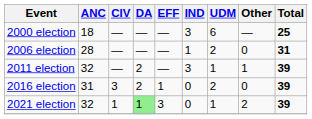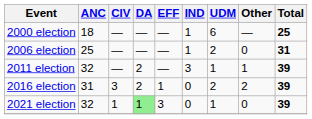 <table class="wikitable">
 <tr>
 <th>Event</th>
 <th><a href='#'>ANC</a></th>
 <th><a href='#'>CIV</a></th>
 <th><a href='#'>DA</a></th>
 <th><a href='#'>EFF</a></th>
 <th><a href='#'>IND</a></th>
 <th><a href='#'>UDM</a></th>
 <th>Other</th>
 <th>Total</th>
 </tr>
 <tr>
 <td><a href='#'>2000 election</a></td>
 <td>18</td>
 <td>—</td>
 <td>—</td>
 <td>—</td>
-<td>3</td>
+<td>1</td>
 <td>6</td>
 <td>—</td>
 <td><strong>25</strong></td>
 </tr>
 <tr>
 <td><a href='#'>2006 election</a></td>
-<td>28</td>
+<td>25</td>
 <td>—</td>
 <td>—</td>
 <td>—</td>
 <td>1</td>
 <td>2</td>
 <td>0</td>
 <td><strong>31</strong></td>
 </tr>
 <tr>
 <td><a href='#'>2011 election</a></td>
 <td>32</td>
 <td>—</td>
 <td>2</td>
 <td>—</td>
 <td>3</td>
 <td>1</td>
 <td>1</td>
 <td><strong>39</strong></td>
 </tr>
 <tr>
 <td><a href='#'>2016 election</a></td>
 <td>31</td>
 <td>3</td>
 <td>2</td>
 <td>1</td>
 <td>0</td>
 <td>2</td>
-<td>0</td>
+<td>2</td>
 <td><strong>39</strong></td>
 </tr>
 <tr>
 <td><a href='#'>2021 election</a></td>
 <td>32</td>
 <td>1</td>
 <td style="background: lightgreen;">1</td>
 <td>3</td>
 <td>0</td>
 <td>1</td>
-<td>2</td>
+<td>0</td>
 <td><strong>39</strong></td>
 </tr>
 <tr>
 </tr>
 </table>
